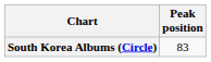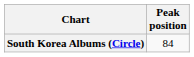 <table class="wikitable plainrowheaders" style="text-align:center">
 <tr>
 <th scope="col">Chart</th>
 <th scope="col">Peak<br>position</th>
 </tr>
 <tr>
 <th scope="row">South Korea Albums (<a href='#'>Circle</a>)</th>
-<td>83</td>
+<td>84</td>
 </tr>
 </table>
